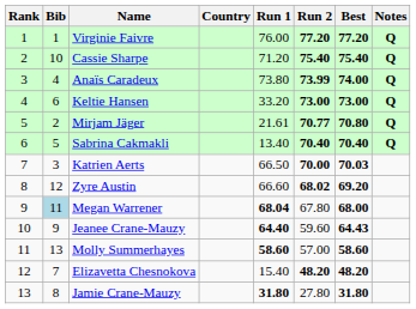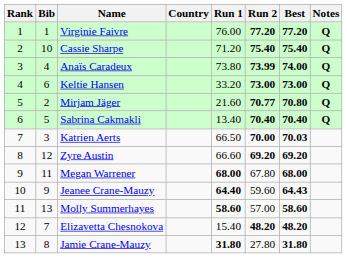 <table class="wikitable sortable" style="text-align:center">
 <tr>
 <th>Rank</th>
 <th>Bib</th>
 <th>Name</th>
 <th>Country</th>
 <th>Run 1</th>
 <th>Run 2</th>
 <th>Best</th>
 <th>Notes</th>
 </tr>
 <tr bgcolor="#ccffcc">
 <td>1</td>
 <td>1</td>
 <td align=left><a href='#'>Virginie Faivre</a></td>
 <td align=left></td>
 <td>76.00</td>
 <td><strong>77.20</strong></td>
 <td><strong>77.20</strong></td>
 <td><strong>Q</strong></td>
 </tr>
 <tr bgcolor="#ccffcc">
 <td>2</td>
 <td>10</td>
 <td align=left><a href='#'>Cassie Sharpe</a></td>
 <td align=left></td>
 <td>71.20</td>
 <td><strong>75.40</strong></td>
 <td><strong>75.40</strong></td>
 <td><strong>Q</strong></td>
 </tr>
 <tr bgcolor="#ccffcc">
 <td>3</td>
 <td>4</td>
 <td align=left><a href='#'>Anaïs Caradeux</a></td>
 <td align=left></td>
 <td>73.80</td>
 <td><strong>73.99</strong></td>
 <td><strong>74.00</strong></td>
 <td><strong>Q</strong></td>
 </tr>
 <tr bgcolor="#ccffcc">
 <td>4</td>
 <td>6</td>
 <td align=left><a href='#'>Keltie Hansen</a></td>
 <td align=left></td>
 <td>33.20</td>
 <td><strong>73.00</strong></td>
 <td><strong>73.00</strong></td>
 <td><strong>Q</strong></td>
 </tr>
 <tr bgcolor="#ccffcc">
 <td>5</td>
 <td>2</td>
 <td align=left><a href='#'>Mirjam Jäger</a></td>
 <td align=left></td>
-<td>21.61</td>
+<td>21.60</td>
 <td><strong>70.77</strong></td>
 <td><strong>70.80</strong></td>
 <td><strong>Q</strong></td>
 </tr>
 <tr bgcolor="#ccffcc">
 <td>6</td>
 <td>5</td>
 <td align=left><a href='#'>Sabrina Cakmakli</a></td>
 <td align=left></td>
 <td>13.40</td>
 <td><strong>70.40</strong></td>
 <td><strong>70.40</strong></td>
 <td><strong>Q</strong></td>
 </tr>
 <tr>
 <td>7</td>
 <td>3</td>
 <td align=left><a href='#'>Katrien Aerts</a></td>
 <td align=left></td>
 <td>66.50</td>
 <td><strong>70.00</strong></td>
 <td><strong>70.03</strong></td>
 <td></td>
 </tr>
 <tr>
 <td>8</td>
 <td>12</td>
 <td align=left><a href='#'>Zyre Austin</a></td>
 <td align=left></td>
 <td>66.60</td>
-<td><strong>68.02</strong></td>
+<td><strong>69.20</strong></td>
 <td><strong>69.20</strong></td>
 <td></td>
 </tr>
 <tr>
 <td>9</td>
-<td style="background: lightblue;">11</td>
+<td>11</td>
 <td align=left><a href='#'>Megan Warrener</a></td>
 <td align=left></td>
-<td><strong>68.04</strong></td>
+<td><strong>68.00</strong></td>
 <td>67.80</td>
 <td><strong>68.00</strong></td>
 <td></td>
 </tr>
 <tr>
 <td>10</td>
 <td>9</td>
 <td align=left><a href='#'>Jeanee Crane-Mauzy</a></td>
 <td align=left></td>
 <td><strong>64.40</strong></td>
 <td>59.60</td>
 <td><strong>64.43</strong></td>
 <td></td>
 </tr>
 <tr>
 <td>11</td>
 <td>13</td>
 <td align=left><a href='#'>Molly Summerhayes</a></td>
 <td align=left></td>
 <td><strong>58.60</strong></td>
 <td>57.00</td>
 <td><strong>58.60</strong></td>
 <td></td>
 </tr>
 <tr>
 <td>12</td>
 <td>7</td>
 <td align=left><a href='#'>Elizavetta Chesnokova</a></td>
 <td align=left></td>
 <td>15.40</td>
 <td><strong>48.20</strong></td>
 <td><strong>48.20</strong></td>
 <td></td>
 </tr>
 <tr>
 <td>13</td>
 <td>8</td>
 <td align=left><a href='#'>Jamie Crane-Mauzy</a></td>
 <td align=left></td>
 <td><strong>31.80</strong></td>
 <td>27.80</td>
 <td><strong>31.80</strong></td>
 <td></td>
 </tr>
 </table>
